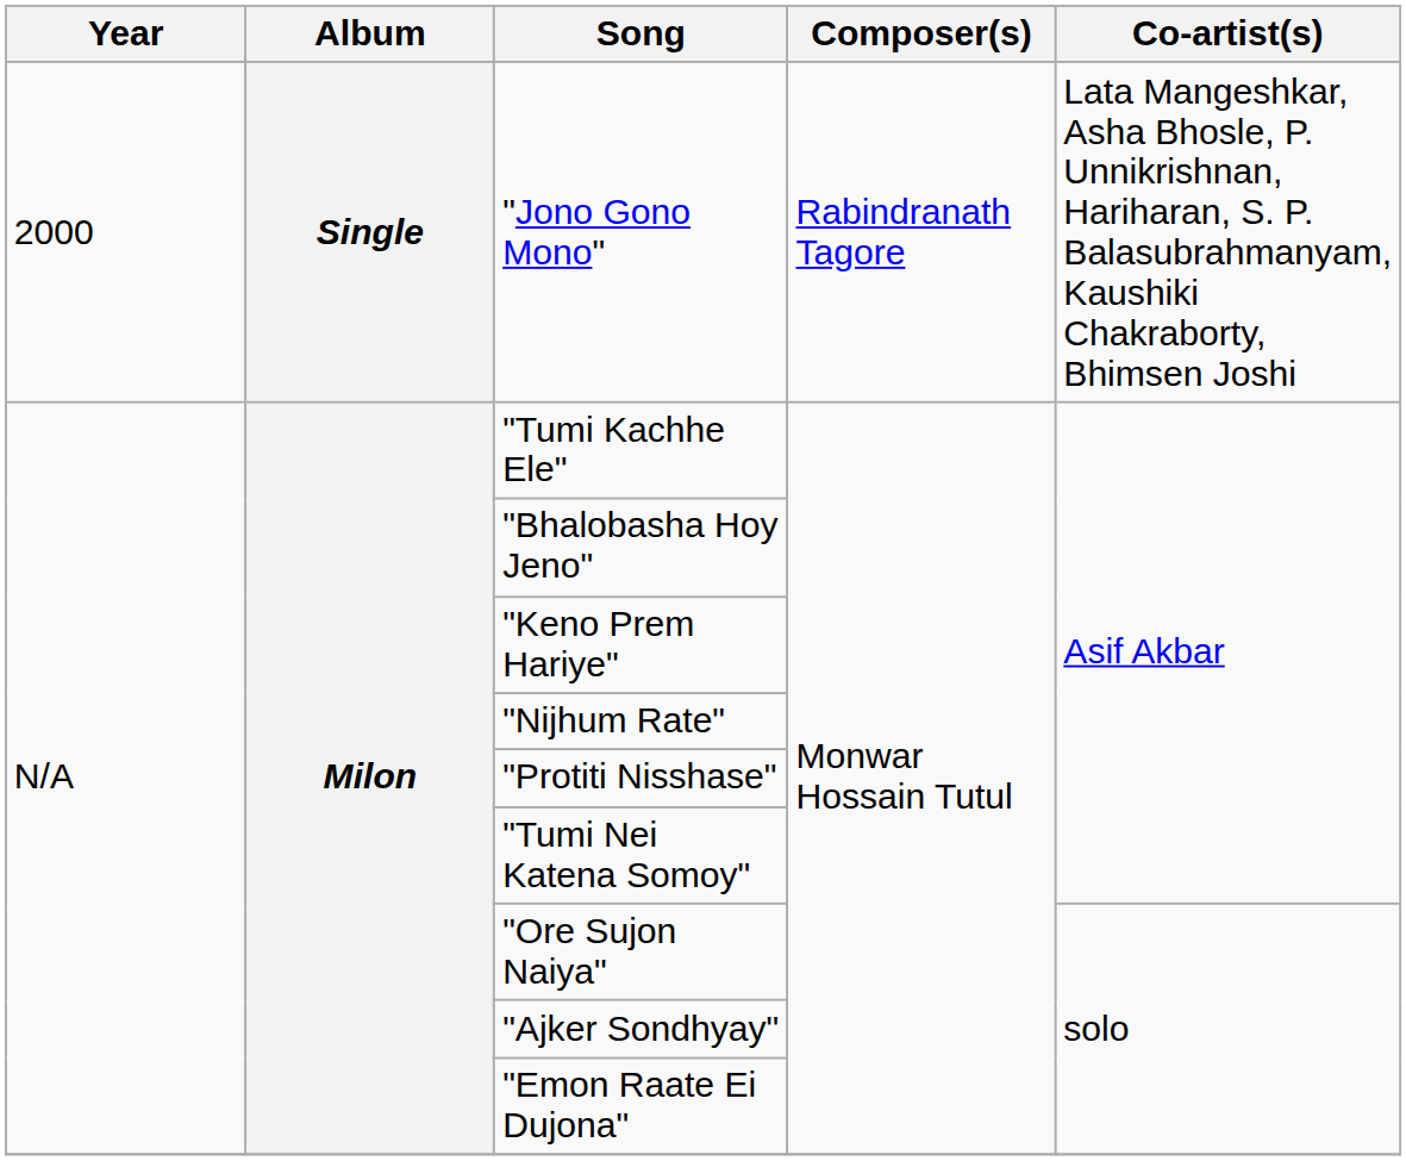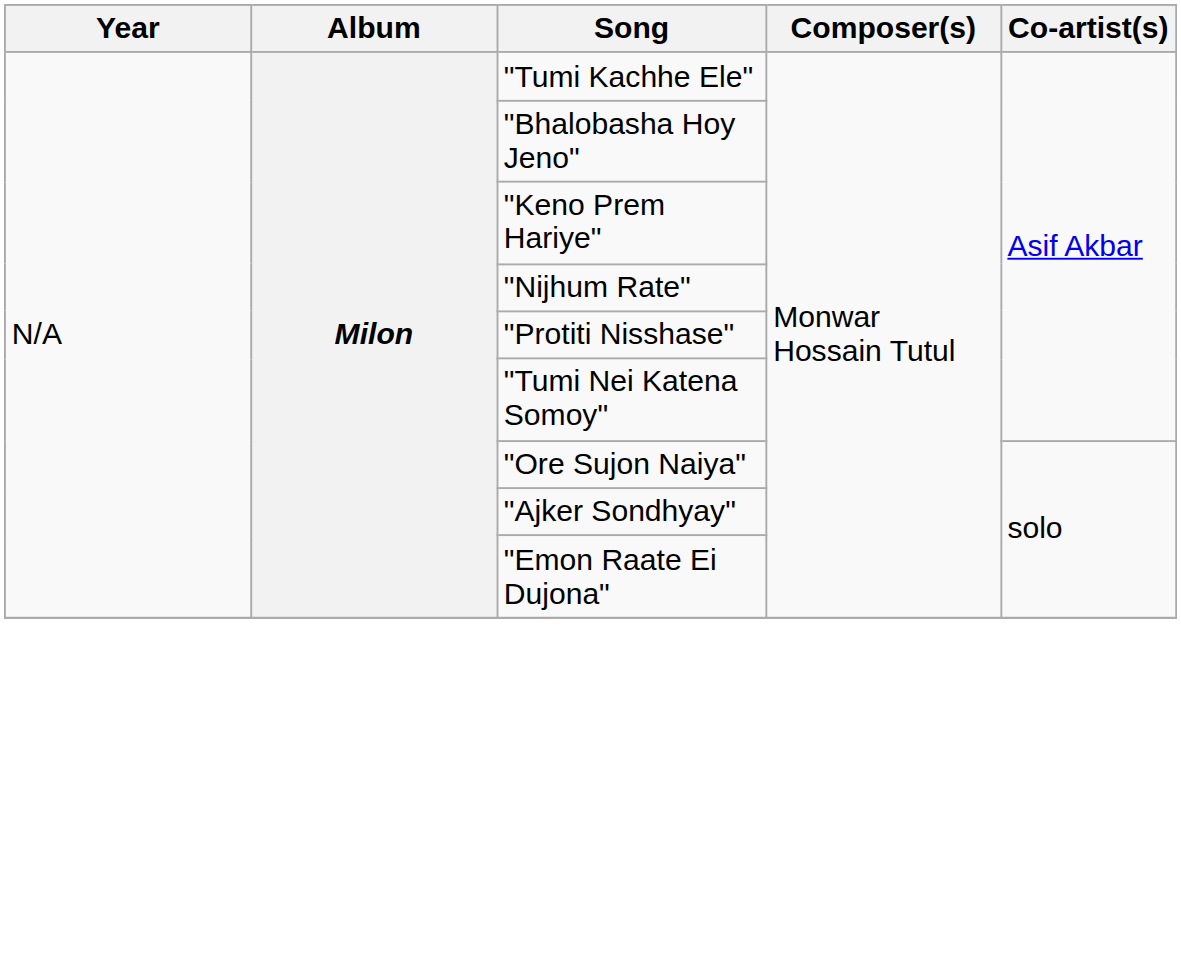 <table class="wikitable plainrowheaders" width="100%" textcolor:#000;">
 <tr>
 <th scope="col" width=21%>Year</th>
 <th scope="col" width=21%>Album</th>
 <th scope="col" width=23%>Song</th>
 <th scope="col" width=20%>Composer(s)</th>
 <th scope="col" width=21%>Co-artist(s)</th>
-</tr>
-<tr>
-<td>2000</td>
-<th><em>Single</em></th>
-<td>"<a href='#'>Jono Gono Mono</a>"</td>
-<td colspan=1><a href='#'>Rabindranath Tagore</a></td>
-<td>Lata Mangeshkar, Asha Bhosle, P. Unnikrishnan, Hariharan, S. P. Balasubrahmanyam, Kaushiki Chakraborty, Bhimsen Joshi</td>
 </tr>
 <tr>
 <td rowspan=9>N/A</td>
 <th rowspan=9><em>Milon</em></th>
 <td>"Tumi Kachhe Ele"</td>
 <td rowspan=9>Monwar Hossain Tutul</td>
 <td rowspan=6><a href='#'>Asif Akbar</a></td>
 </tr>
 <tr>
 <td>"Bhalobasha Hoy Jeno"</td>
 </tr>
 <tr>
 <td>"Keno Prem Hariye"</td>
 </tr>
 <tr>
 <td>"Nijhum Rate"</td>
 </tr>
 <tr>
 <td>"Protiti Nisshase"</td>
 </tr>
 <tr>
 <td>"Tumi Nei Katena Somoy"</td>
 </tr>
 <tr>
 <td>"Ore Sujon Naiya"</td>
 <td rowspan=3>solo</td>
 </tr>
 <tr>
 <td>"Ajker Sondhyay"</td>
 </tr>
 <tr>
 <td>"Emon Raate Ei Dujona"</td>
 </tr>
 <tr>
 </tr>
 </table>
